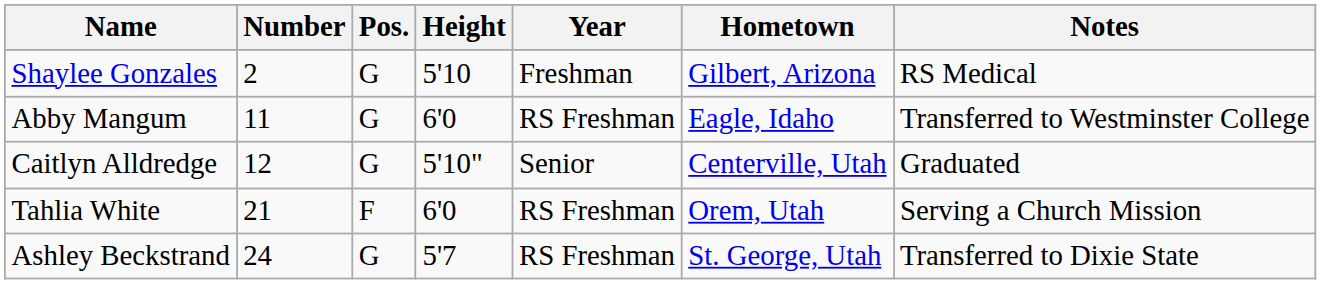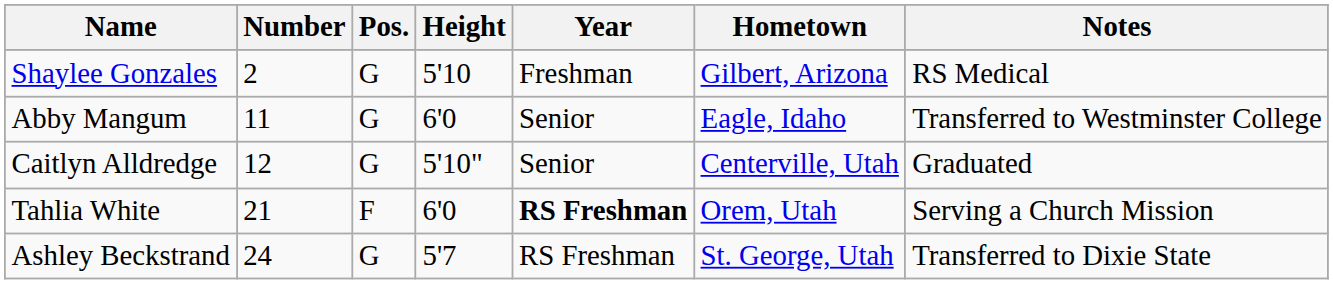 <table class="wikitable sortable" border="1">
 <tr>
 <th>Name</th>
 <th>Number</th>
 <th>Pos.</th>
 <th>Height</th>
 <th>Year</th>
 <th>Hometown</th>
 <th class="unsortable">Notes</th>
 </tr>
 <tr>
 <td><a href='#'>Shaylee Gonzales</a></td>
 <td>2</td>
 <td>G</td>
 <td>5'10</td>
 <td>Freshman</td>
 <td><a href='#'>Gilbert, Arizona</a></td>
 <td>RS Medical</td>
 </tr>
 <tr>
 <td>Abby Mangum</td>
 <td>11</td>
 <td>G</td>
 <td>6'0</td>
-<td>RS Freshman</td>
+<td>Senior</td>
 <td><a href='#'>Eagle, Idaho</a></td>
 <td>Transferred to Westminster College</td>
 </tr>
 <tr>
 <td>Caitlyn Alldredge</td>
 <td>12</td>
 <td>G</td>
 <td>5'10"</td>
 <td>Senior</td>
 <td><a href='#'>Centerville, Utah</a></td>
 <td>Graduated</td>
 </tr>
 <tr>
 <td>Tahlia White</td>
 <td>21</td>
 <td>F</td>
 <td>6'0</td>
-<td>RS Freshman</td>
+<td><strong>RS Freshman</strong></td>
 <td><a href='#'>Orem, Utah</a></td>
 <td>Serving a Church Mission</td>
 </tr>
 <tr>
 <td>Ashley Beckstrand</td>
 <td>24</td>
 <td>G</td>
 <td>5'7</td>
 <td>RS Freshman</td>
 <td><a href='#'>St. George, Utah</a></td>
 <td>Transferred to Dixie State</td>
 </tr>
 </table>
